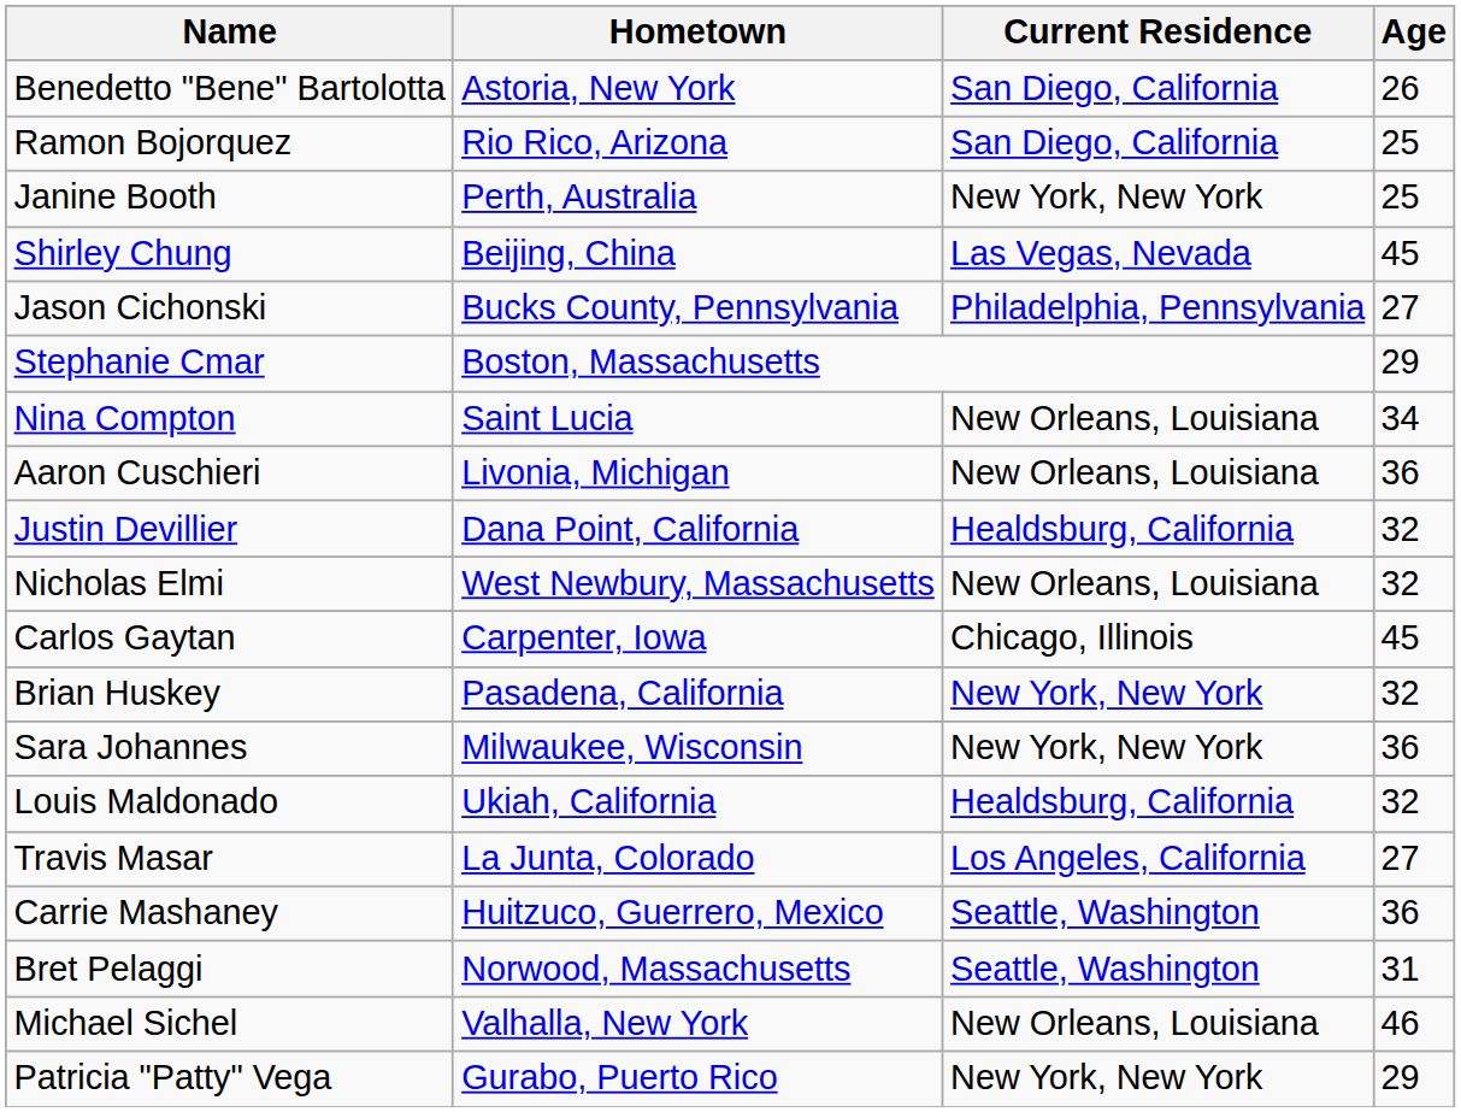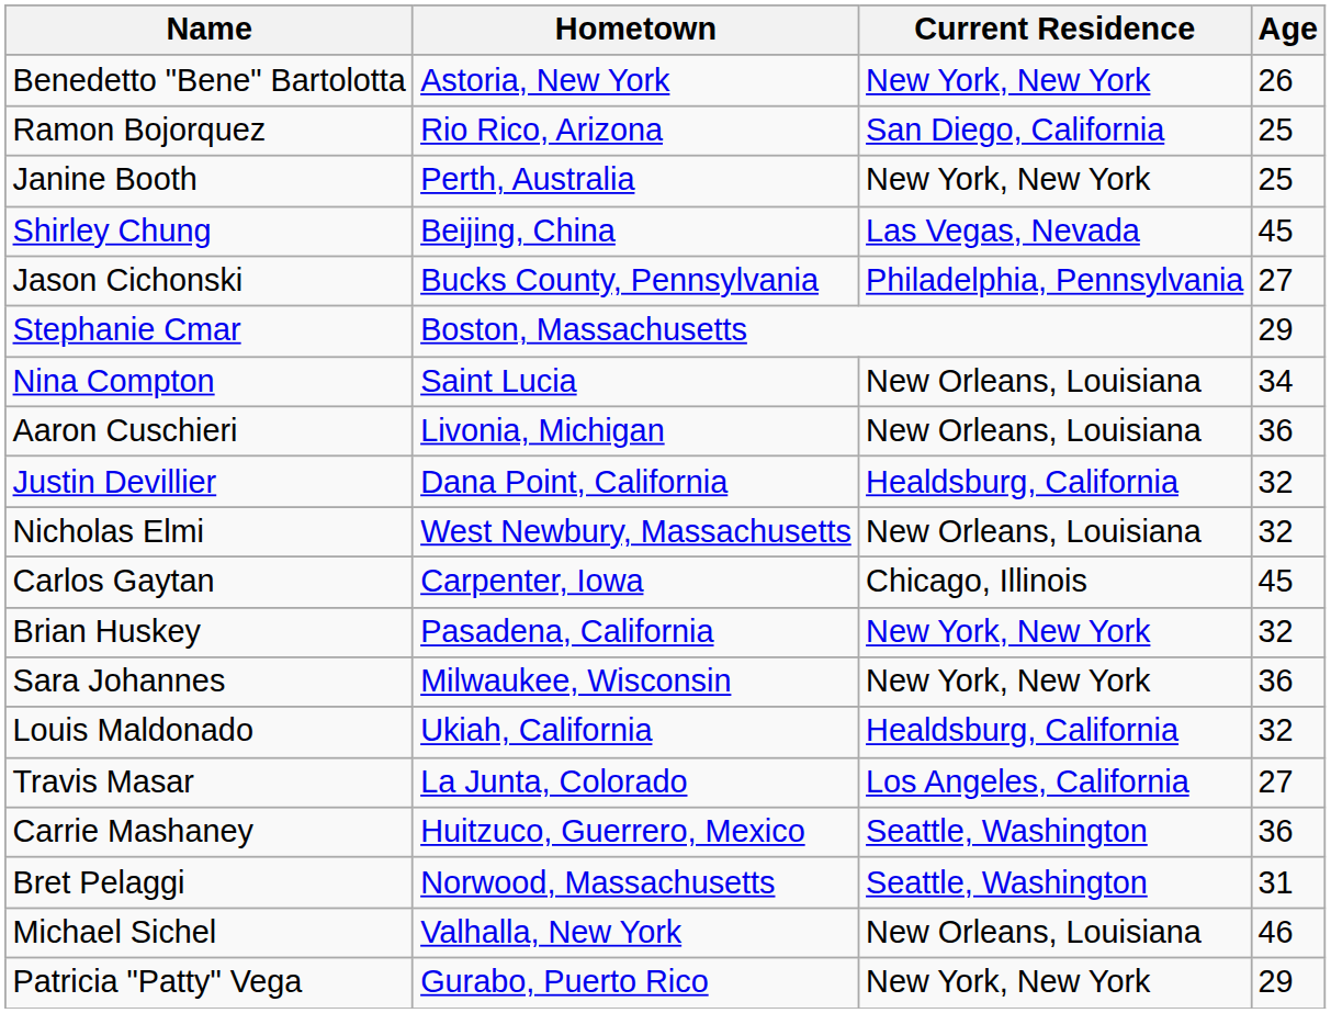 <table class="wikitable sortable">
 <tr>
 <th>Name</th>
 <th>Hometown</th>
 <th>Current Residence</th>
 <th>Age</th>
 </tr>
 <tr>
 <td>Benedetto "Bene" Bartolotta</td>
 <td><a href='#'>Astoria, New York</a></td>
-<td><a href='#'>San Diego, California</a></td>
+<td><a href='#'>New York, New York</a></td>
 <td>26</td>
 </tr>
 <tr>
 <td>Ramon Bojorquez</td>
 <td><a href='#'>Rio Rico, Arizona</a></td>
 <td><a href='#'>San Diego, California</a></td>
 <td>25</td>
 </tr>
 <tr>
 <td>Janine Booth</td>
 <td><a href='#'>Perth, Australia</a></td>
 <td>New York, New York</td>
 <td>25</td>
 </tr>
 <tr>
 <td><a href='#'>Shirley Chung</a></td>
 <td><a href='#'>Beijing, China</a></td>
 <td><a href='#'>Las Vegas, Nevada</a></td>
 <td>45</td>
 </tr>
 <tr>
 <td>Jason Cichonski</td>
 <td><a href='#'>Bucks County, Pennsylvania</a></td>
 <td><a href='#'>Philadelphia, Pennsylvania</a></td>
 <td>27</td>
 </tr>
 <tr>
 <td><a href='#'>Stephanie Cmar</a></td>
 <td colspan="2"><a href='#'>Boston, Massachusetts</a></td>
 <td>29</td>
 </tr>
 <tr>
 <td><a href='#'>Nina Compton</a></td>
 <td><a href='#'>Saint Lucia</a></td>
 <td>New Orleans, Louisiana</td>
 <td>34</td>
 </tr>
 <tr>
 <td>Aaron Cuschieri</td>
 <td><a href='#'>Livonia, Michigan</a></td>
 <td>New Orleans, Louisiana</td>
 <td>36</td>
 </tr>
 <tr>
 <td><a href='#'>Justin Devillier</a></td>
 <td><a href='#'>Dana Point, California</a></td>
 <td><a href='#'>Healdsburg, California</a></td>
 <td>32</td>
 </tr>
 <tr>
 <td>Nicholas Elmi</td>
 <td><a href='#'>West Newbury, Massachusetts</a></td>
 <td>New Orleans, Louisiana</td>
 <td>32</td>
 </tr>
 <tr>
 <td>Carlos Gaytan</td>
 <td><a href='#'>Carpenter, Iowa</a></td>
 <td>Chicago, Illinois</td>
 <td>45</td>
 </tr>
 <tr>
 <td>Brian Huskey</td>
 <td><a href='#'>Pasadena, California</a></td>
 <td><a href='#'>New York, New York</a></td>
 <td>32</td>
 </tr>
 <tr>
 <td>Sara Johannes</td>
 <td><a href='#'>Milwaukee, Wisconsin</a></td>
 <td>New York, New York</td>
 <td>36</td>
 </tr>
 <tr>
 <td>Louis Maldonado</td>
 <td><a href='#'>Ukiah, California</a></td>
 <td><a href='#'>Healdsburg, California</a></td>
 <td>32</td>
 </tr>
 <tr>
 <td>Travis Masar</td>
 <td><a href='#'>La Junta, Colorado</a></td>
 <td><a href='#'>Los Angeles, California</a></td>
 <td>27</td>
 </tr>
 <tr>
 <td>Carrie Mashaney</td>
 <td><a href='#'>Huitzuco, Guerrero, Mexico</a></td>
 <td><a href='#'>Seattle, Washington</a></td>
 <td>36</td>
 </tr>
 <tr>
 <td>Bret Pelaggi</td>
 <td><a href='#'>Norwood, Massachusetts</a></td>
 <td><a href='#'>Seattle, Washington</a></td>
 <td>31</td>
 </tr>
 <tr>
 <td>Michael Sichel</td>
 <td><a href='#'>Valhalla, New York</a></td>
 <td>New Orleans, Louisiana</td>
 <td>46</td>
 </tr>
 <tr>
 <td>Patricia "Patty" Vega</td>
 <td><a href='#'>Gurabo, Puerto Rico</a></td>
 <td>New York, New York</td>
 <td>29</td>
 </tr>
 <tr>
 </tr>
 </table>
